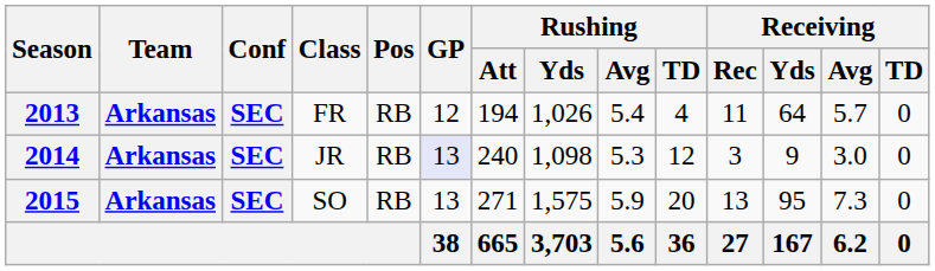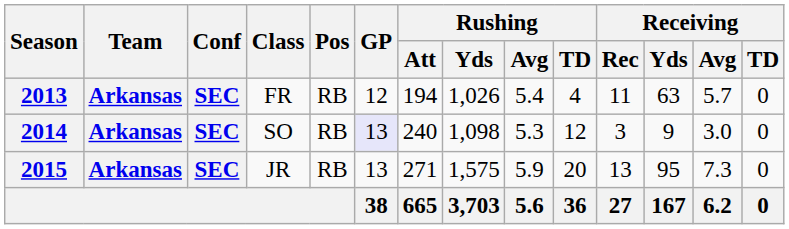 <table class="wikitable" style="text-align: center;">
 <tr>
 <th rowspan="2">Season</th>
 <th rowspan="2">Team</th>
 <th rowspan="2">Conf</th>
 <th rowspan="2">Class</th>
 <th rowspan="2">Pos</th>
 <th rowspan="2">GP</th>
 <th colspan="4">Rushing</th>
 <th colspan="4">Receiving</th>
 </tr>
 <tr>
 <th>Att</th>
 <th>Yds</th>
 <th>Avg</th>
 <th>TD</th>
 <th>Rec</th>
 <th>Yds</th>
 <th>Avg</th>
 <th>TD</th>
 </tr>
 <tr>
 <th><a href='#'>2013</a></th>
 <th><a href='#'>Arkansas</a></th>
 <th><a href='#'>SEC</a></th>
 <td>FR</td>
 <td>RB</td>
 <td>12</td>
 <td>194</td>
 <td>1,026</td>
 <td>5.4</td>
 <td>4</td>
 <td>11</td>
-<td>64</td>
+<td>63</td>
 <td>5.7</td>
 <td>0</td>
 </tr>
 <tr>
 <th><a href='#'>2014</a></th>
 <th><a href='#'>Arkansas</a></th>
 <th><a href='#'>SEC</a></th>
-<td>JR</td>
+<td>SO</td>
 <td>RB</td>
 <td style="background: lavender;">13</td>
 <td>240</td>
 <td>1,098</td>
 <td>5.3</td>
 <td>12</td>
 <td>3</td>
 <td>9</td>
 <td>3.0</td>
 <td>0</td>
 </tr>
 <tr>
 <th><a href='#'>2015</a></th>
 <th><a href='#'>Arkansas</a></th>
 <th><a href='#'>SEC</a></th>
-<td>SO</td>
+<td>JR</td>
 <td>RB</td>
 <td>13</td>
 <td>271</td>
 <td>1,575</td>
 <td>5.9</td>
 <td>20</td>
 <td>13</td>
 <td>95</td>
 <td>7.3</td>
 <td>0</td>
 </tr>
 <tr>
 <th colspan="5"></th>
 <th>38</th>
 <th>665</th>
 <th>3,703</th>
 <th>5.6</th>
 <th>36</th>
 <th>27</th>
 <th>167</th>
 <th>6.2</th>
 <th>0</th>
 </tr>
 </table>
